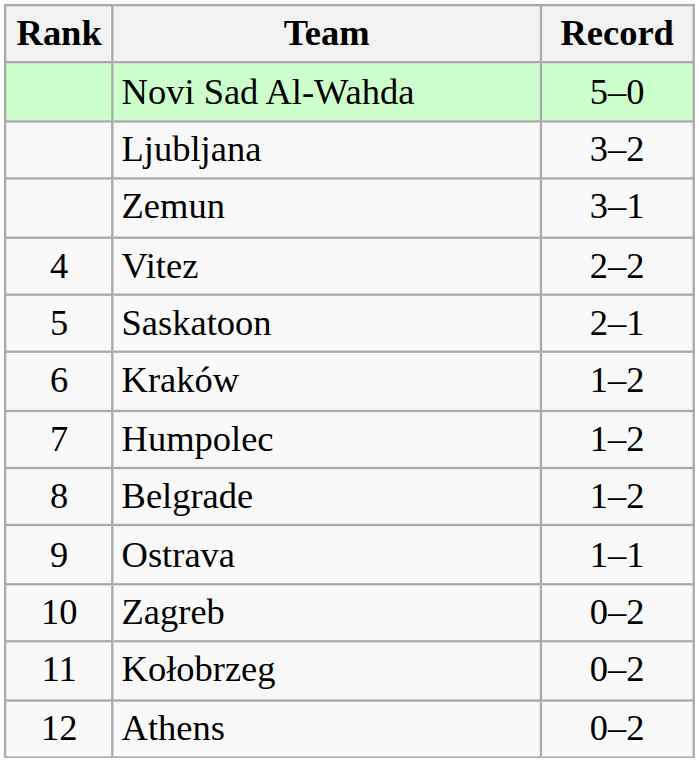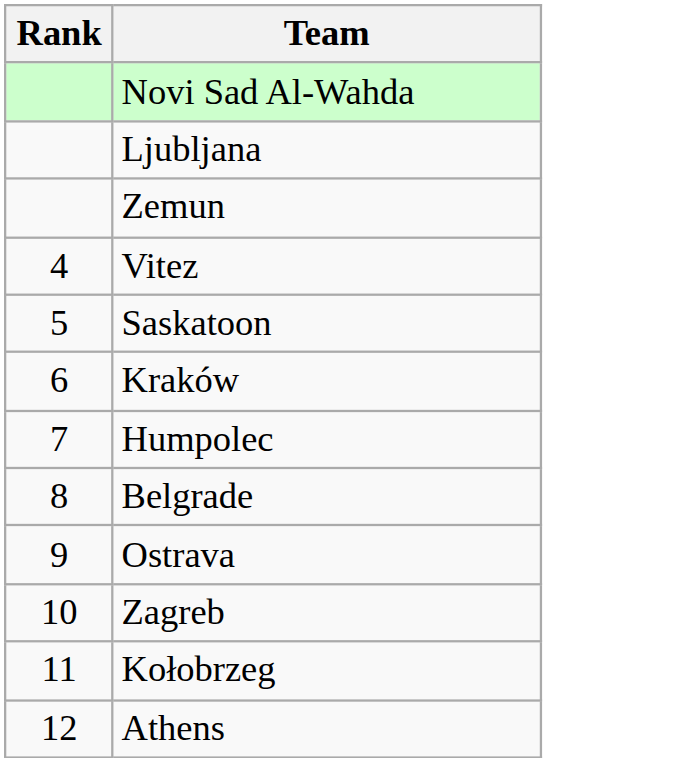 <table class="wikitable" style="text-align: center;">
 <tr>
 <th width=40>Rank</th>
 <th width=180>Team</th>
-<th width=60>Record</th>
 </tr>
 <tr bgcolor="#ccffcc">
 <td></td>
 <td align="left"> Novi Sad Al-Wahda</td>
-<td>5–0</td>
 </tr>
 <tr>
 <td></td>
 <td align="left"> Ljubljana</td>
-<td>3–2</td>
 </tr>
 <tr>
 <td></td>
 <td align="left"> Zemun</td>
-<td>3–1</td>
 </tr>
 <tr>
 <td>4</td>
 <td align="left"> Vitez</td>
-<td>2–2</td>
 </tr>
 <tr>
 <td>5</td>
 <td align="left"> Saskatoon</td>
-<td>2–1</td>
 </tr>
 <tr>
 <td>6</td>
 <td align="left"> Kraków</td>
-<td>1–2</td>
 </tr>
 <tr>
 <td>7</td>
 <td align="left"> Humpolec</td>
-<td>1–2</td>
 </tr>
 <tr>
 <td>8</td>
 <td align="left"> Belgrade</td>
-<td>1–2</td>
 </tr>
 <tr>
 <td>9</td>
 <td align="left"> Ostrava</td>
-<td>1–1</td>
 </tr>
 <tr>
 <td>10</td>
 <td align="left"> Zagreb</td>
-<td>0–2</td>
 </tr>
 <tr>
 <td>11</td>
 <td align="left"> Kołobrzeg</td>
-<td>0–2</td>
 </tr>
 <tr>
 <td>12</td>
 <td align="left"> Athens</td>
-<td>0–2</td>
 </tr>
 </table>
